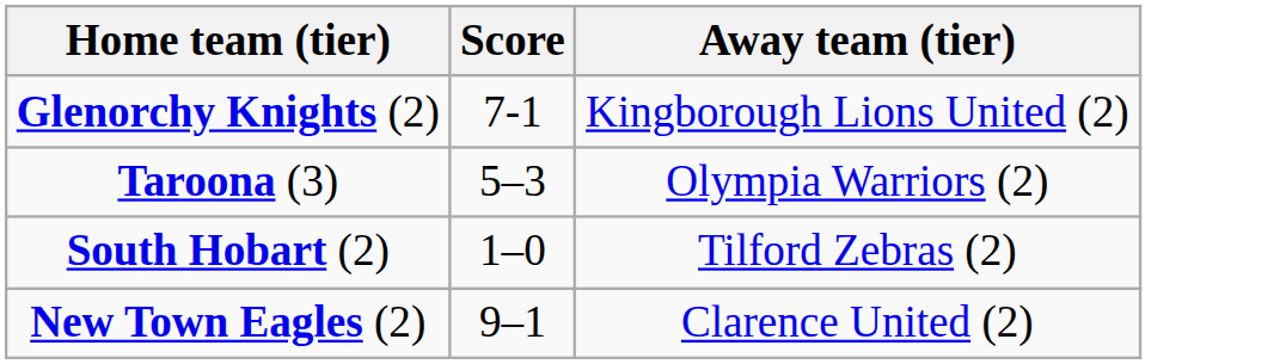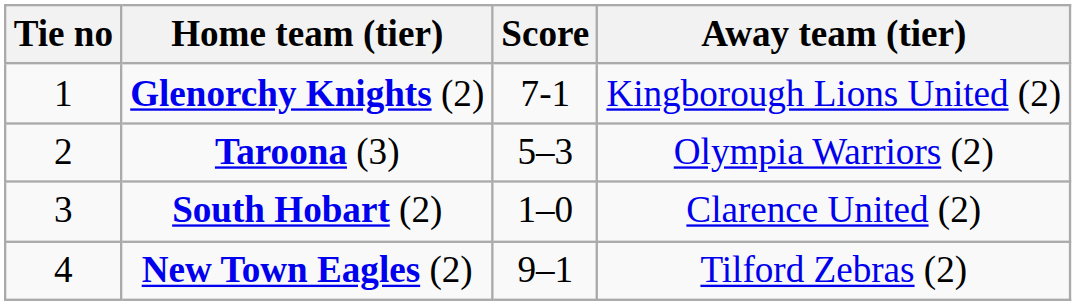 <table class="wikitable" style="text-align:center">
 <tr>
+<th>Tie no</th>
 <th>Home team (tier)</th>
 <th>Score</th>
 <th>Away team (tier)</th>
 </tr>
 <tr>
+<td>1</td>
 <td><strong><a href='#'>Glenorchy Knights</a></strong> (2)</td>
 <td>7-1</td>
 <td><a href='#'>Kingborough Lions United</a> (2)</td>
 </tr>
 <tr>
+<td>2</td>
 <td><strong><a href='#'>Taroona</a></strong> (3)</td>
 <td>5–3</td>
 <td><a href='#'>Olympia Warriors</a> (2)</td>
 </tr>
 <tr>
+<td>3</td>
 <td><strong><a href='#'>South Hobart</a></strong> (2)</td>
 <td>1–0</td>
+<td><a href='#'>Clarence United</a> (2)</td>
+</tr>
+<tr>
+<td>4</td>
+<td><strong><a href='#'>New Town Eagles</a></strong> (2)</td>
+<td>9–1</td>
 <td><a href='#'>Tilford Zebras</a> (2)</td>
 </tr>
-<tr>
-<td><strong><a href='#'>New Town Eagles</a></strong> (2)</td>
-<td>9–1</td>
-<td><a href='#'>Clarence United</a> (2)</td>
-</tr>
 </table>
